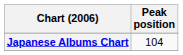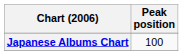 <table class="wikitable sortable plainrowheaders">
 <tr>
 <th scope="col">Chart (2006)</th>
 <th scope="col">Peak<br>position</th>
 </tr>
 <tr>
 </tr>
 <tr>
 </tr>
 <tr>
 </tr>
 <tr>
 </tr>
 <tr>
 </tr>
 <tr>
 </tr>
 <tr>
 </tr>
 <tr>
 </tr>
 <tr>
 <th scope="row"><a href='#'>Japanese Albums Chart</a></th>
-<td align="center">104</td>
+<td align="center">100</td>
 </tr>
 <tr>
 </tr>
 <tr>
 </tr>
 <tr>
 </tr>
 <tr>
 </tr>
 <tr>
 </tr>
 <tr>
 </tr>
 <tr>
 </tr>
 <tr>
 </tr>
 <tr>
 </tr>
 </table>
